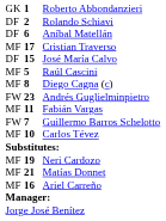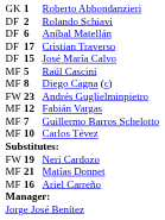 <table cellspacing="0" cellpadding="0" style="font-size:90%; margin:0.2em auto;">
 <tr>
 <th width="25"></th>
 <th width="25"></th>
 </tr>
 <tr>
 <td>GK</td>
 <td><strong>1</strong></td>
 <td> <a href='#'>Roberto Abbondanzieri</a></td>
 <td></td>
 <td></td>
 </tr>
 <tr>
 <td>DF</td>
 <td><strong>2</strong></td>
 <td> <a href='#'>Rolando Schiavi</a></td>
 </tr>
 <tr>
 <td>DF</td>
 <td><strong>6</strong></td>
 <td> <a href='#'>Aníbal Matellán</a></td>
 </tr>
 <tr>
-<td>MF</td>
+<td>DF</td>
 <td><strong>17</strong></td>
 <td> <a href='#'>Cristian Traverso</a></td>
 </tr>
 <tr>
 <td>DF</td>
 <td><strong>15</strong></td>
 <td> <a href='#'>José María Calvo</a></td>
 <td></td>
 </tr>
 <tr>
 <td>MF</td>
 <td><strong>5</strong></td>
 <td> <a href='#'>Raúl Cascini</a></td>
 </tr>
 <tr>
 <td>MF</td>
 <td><strong>8</strong></td>
 <td> <a href='#'>Diego Cagna</a> (<a href='#'>c</a>)</td>
 </tr>
 <tr>
 <td>FW</td>
 <td><strong>23</strong></td>
 <td> <a href='#'>Andrés Guglielminpietro</a></td>
 <td></td>
 </tr>
 <tr>
 <td>MF</td>
-<td><strong>11</strong></td>
+<td><strong>12</strong></td>
 <td> <a href='#'>Fabián Vargas</a></td>
 <td></td>
 <td></td>
 </tr>
 <tr>
-<td>FW</td>
+<td>MF</td>
 <td><strong>7</strong></td>
 <td> <a href='#'>Guillermo Barros Schelotto</a></td>
 <td></td>
 </tr>
 <tr>
 <td>MF</td>
 <td><strong>10</strong></td>
 <td> <a href='#'>Carlos Tévez</a></td>
 </tr>
 <tr>
 <td colspan=3><strong>Substitutes:</strong></td>
 </tr>
 <tr>
-<td>MF</td>
+<td>FW</td>
 <td><strong>19</strong></td>
 <td> <a href='#'>Neri Cardozo</a></td>
 <td></td>
 </tr>
 <tr>
 <td>MF</td>
 <td><strong>21</strong></td>
 <td> <a href='#'>Matías Donnet</a></td>
 <td></td>
 </tr>
 <tr>
 <td>MF</td>
 <td><strong>16</strong></td>
 <td> <a href='#'>Ariel Carreño</a></td>
 <td></td>
 </tr>
 <tr>
 <td colspan=3><strong>Manager:</strong></td>
 </tr>
 <tr>
 <td colspan=4> <a href='#'>Jorge José Benítez</a></td>
 </tr>
 </table>
